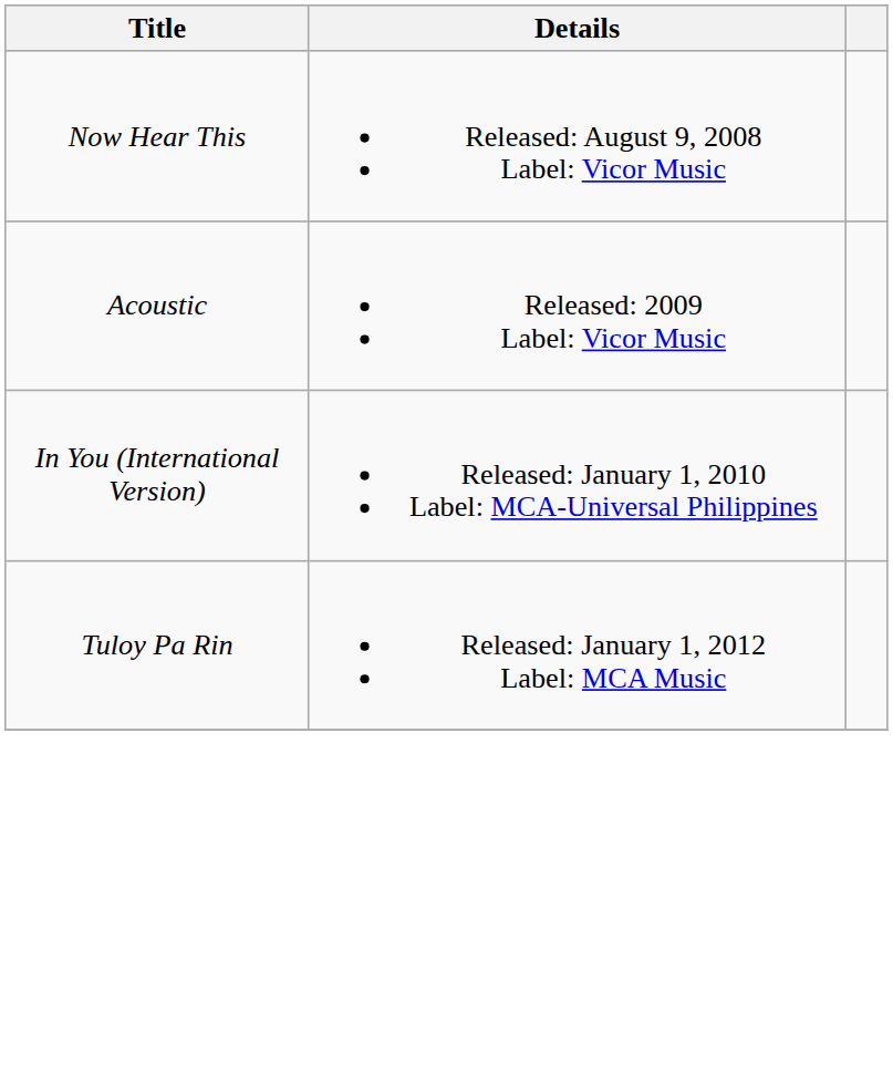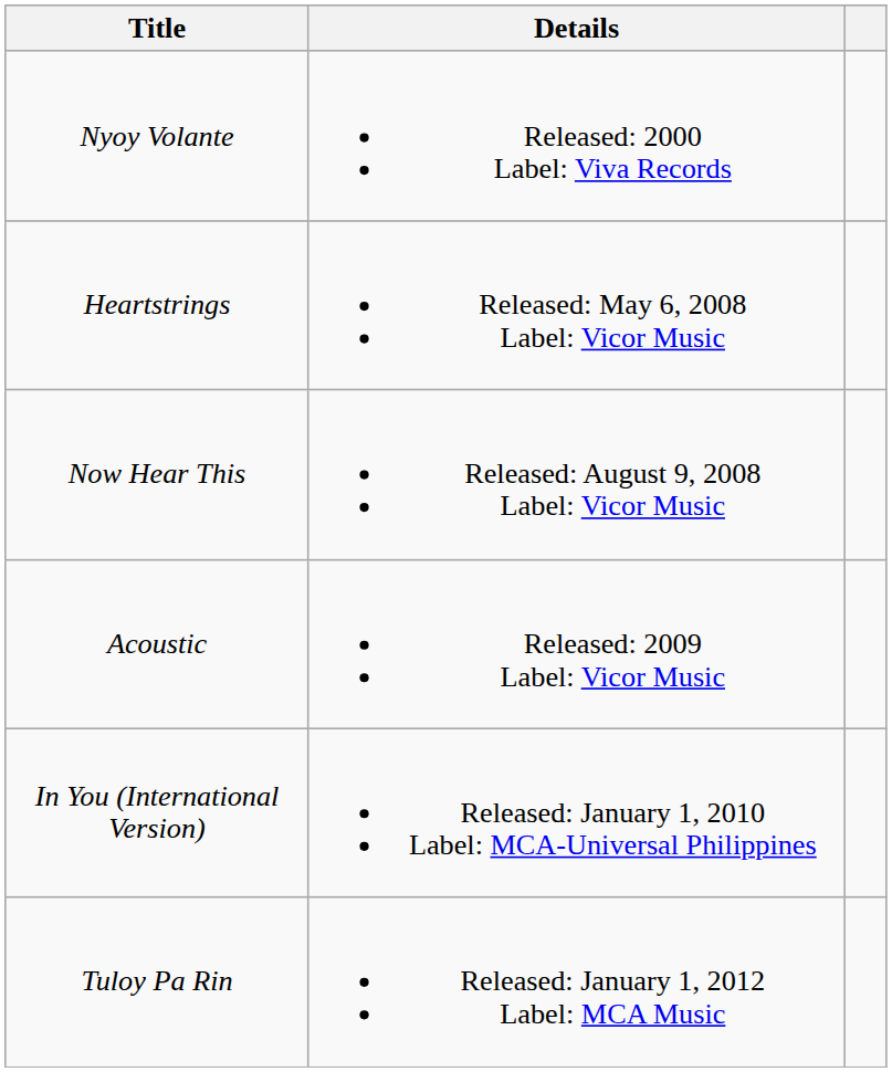 <table class="wikitable plainrowheaders" style="text-align:center;">
 <tr>
 <th scope="col" style="width:10em;">Title</th>
 <th scope="col" style="width:18em;">Details</th>
 <th scope="col" class="unsortable" style="width:1em;"></th>
+</tr>
+<tr>
+<td><em>Nyoy Volante</em></td>
+<td><br><ul><li>Released: 2000</li><li>Label: <a href='#'>Viva Records</a></li></ul></td>
+<td></td>
+</tr>
+<tr>
+<td><em>Heartstrings</em></td>
+<td><br><ul><li>Released: May 6, 2008</li><li>Label: <a href='#'>Vicor Music</a></li></ul></td>
+<td></td>
 </tr>
 <tr>
 <td><em>Now Hear This</em></td>
 <td><br><ul><li>Released: August 9, 2008</li><li>Label: <a href='#'>Vicor Music</a></li></ul></td>
 <td></td>
 </tr>
 <tr>
 <td><em>Acoustic</em><br></td>
 <td><br><ul><li>Released: 2009</li><li>Label: <a href='#'>Vicor Music</a></li></ul></td>
 <td></td>
 </tr>
 <tr>
 <td><em>In You (International Version)</em></td>
 <td><br><ul><li>Released: January 1, 2010</li><li>Label: <a href='#'>MCA-Universal Philippines</a></li></ul></td>
 <td></td>
 </tr>
 <tr>
 <td><em>Tuloy Pa Rin</em></td>
 <td><br><ul><li>Released: January 1, 2012</li><li>Label: <a href='#'>MCA Music</a></li></ul></td>
 <td></td>
 </tr>
 <tr>
 </tr>
 </table>
